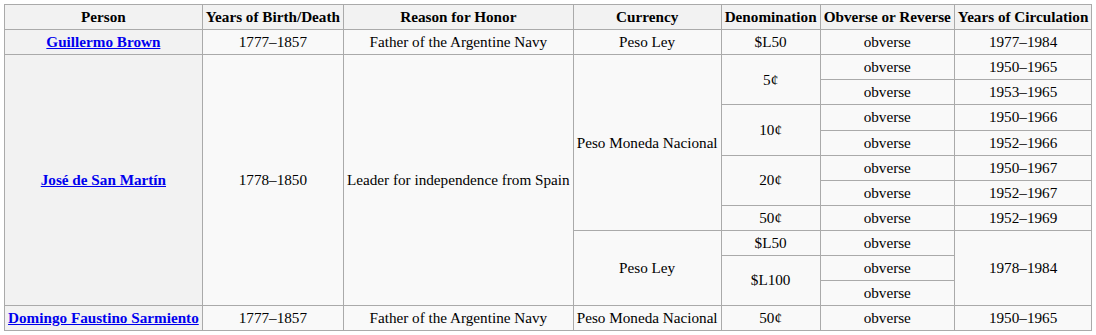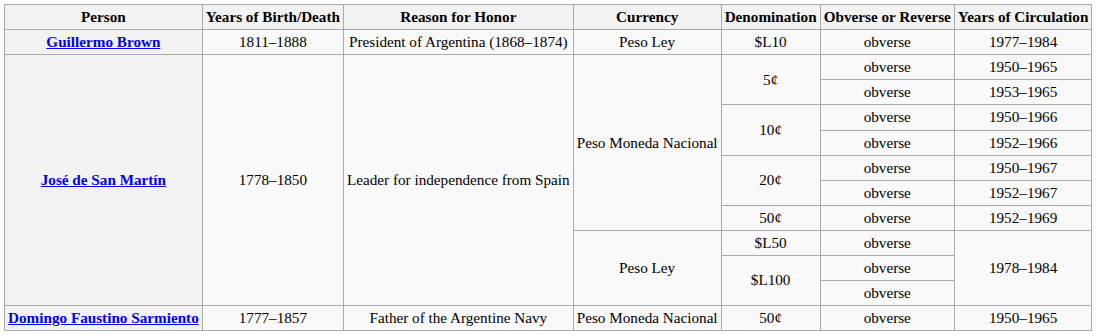 <table class="wikitable" style="font-size:95%; text-align:center;">
 <tr>
 <th>Person</th>
 <th>Years of Birth/Death</th>
 <th>Reason for Honor</th>
 <th>Currency</th>
 <th>Denomination</th>
 <th>Obverse or Reverse</th>
 <th>Years of Circulation</th>
 </tr>
 <tr>
 <th><a href='#'>Guillermo Brown</a></th>
-<td>1777–1857</td>
-<td>Father of the Argentine Navy</td>
+<td>1811–1888</td>
+<td>President of Argentina (1868–1874)</td>
 <td>Peso Ley</td>
-<td>$L50</td>
+<td>$L10</td>
 <td>obverse</td>
 <td>1977–1984</td>
 </tr>
 <tr>
 <th rowspan="10"><a href='#'>José de San Martín</a></th>
 <td rowspan="10">1778–1850</td>
 <td rowspan="10">Leader for independence from Spain</td>
 <td rowspan="7">Peso Moneda Nacional</td>
 <td rowspan="2">5¢</td>
 <td>obverse</td>
 <td>1950–1965</td>
 </tr>
 <tr>
 <td>obverse</td>
 <td>1953–1965</td>
 </tr>
 <tr>
 <td rowspan="2">10¢</td>
 <td>obverse</td>
 <td>1950–1966</td>
 </tr>
 <tr>
 <td>obverse</td>
 <td>1952–1966</td>
 </tr>
 <tr>
 <td rowspan="2">20¢</td>
 <td>obverse</td>
 <td>1950–1967</td>
 </tr>
 <tr>
 <td>obverse</td>
 <td>1952–1967</td>
 </tr>
 <tr>
 <td>50¢</td>
 <td>obverse</td>
 <td>1952–1969</td>
 </tr>
 <tr>
 <td rowspan="3">Peso Ley</td>
 <td>$L50</td>
 <td>obverse</td>
 <td rowspan="3">1978–1984</td>
 </tr>
 <tr>
 <td rowspan="2">$L100</td>
 <td>obverse</td>
 </tr>
 <tr>
 <td>obverse</td>
 </tr>
 <tr>
 <th><a href='#'>Domingo Faustino Sarmiento</a></th>
 <td>1777–1857</td>
 <td>Father of the Argentine Navy</td>
 <td>Peso Moneda Nacional</td>
 <td>50¢</td>
 <td>obverse</td>
 <td>1950–1965</td>
 </tr>
 </table>
